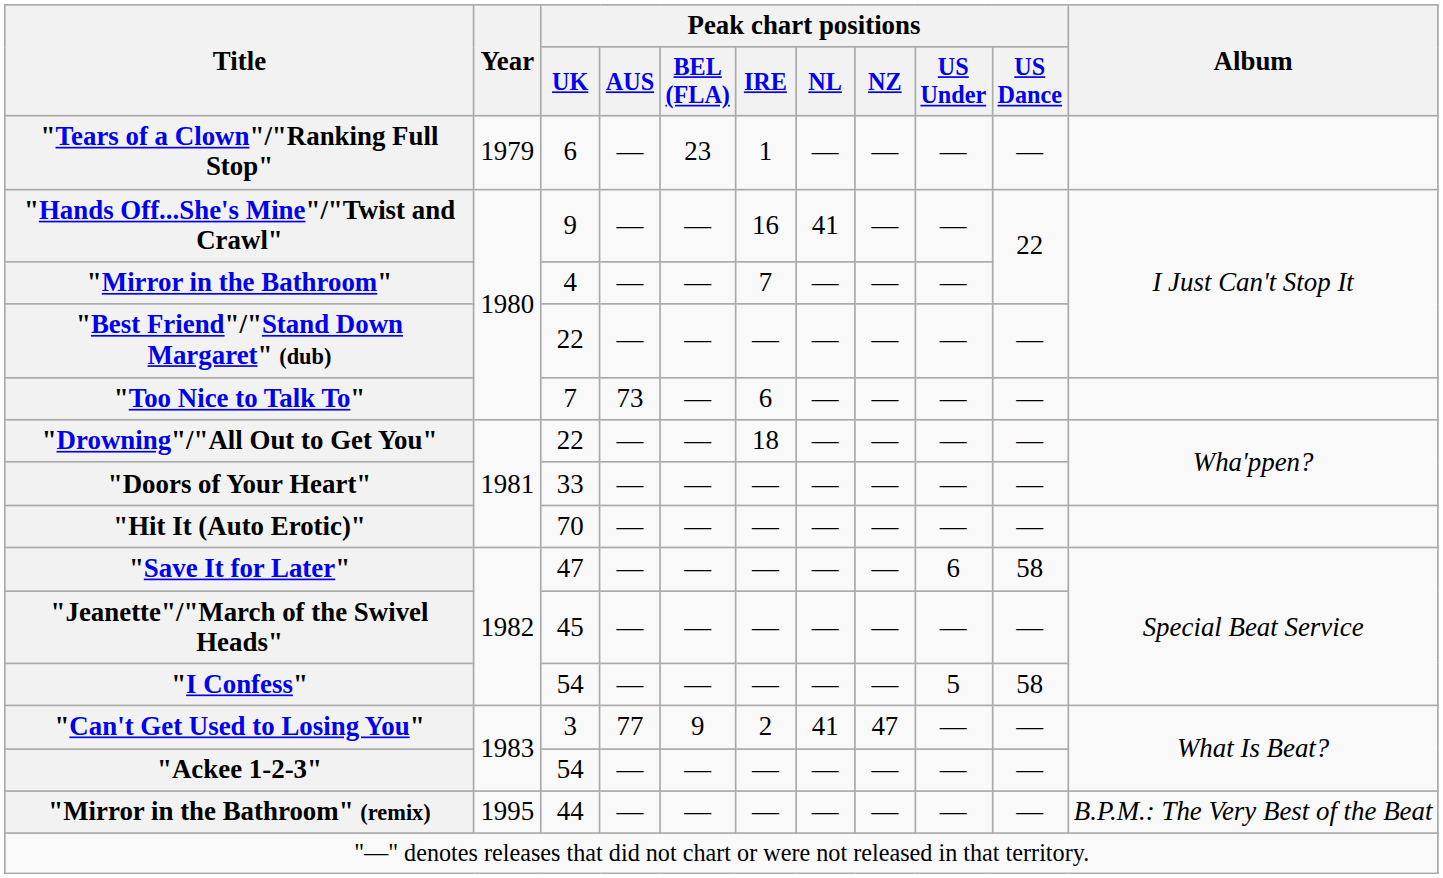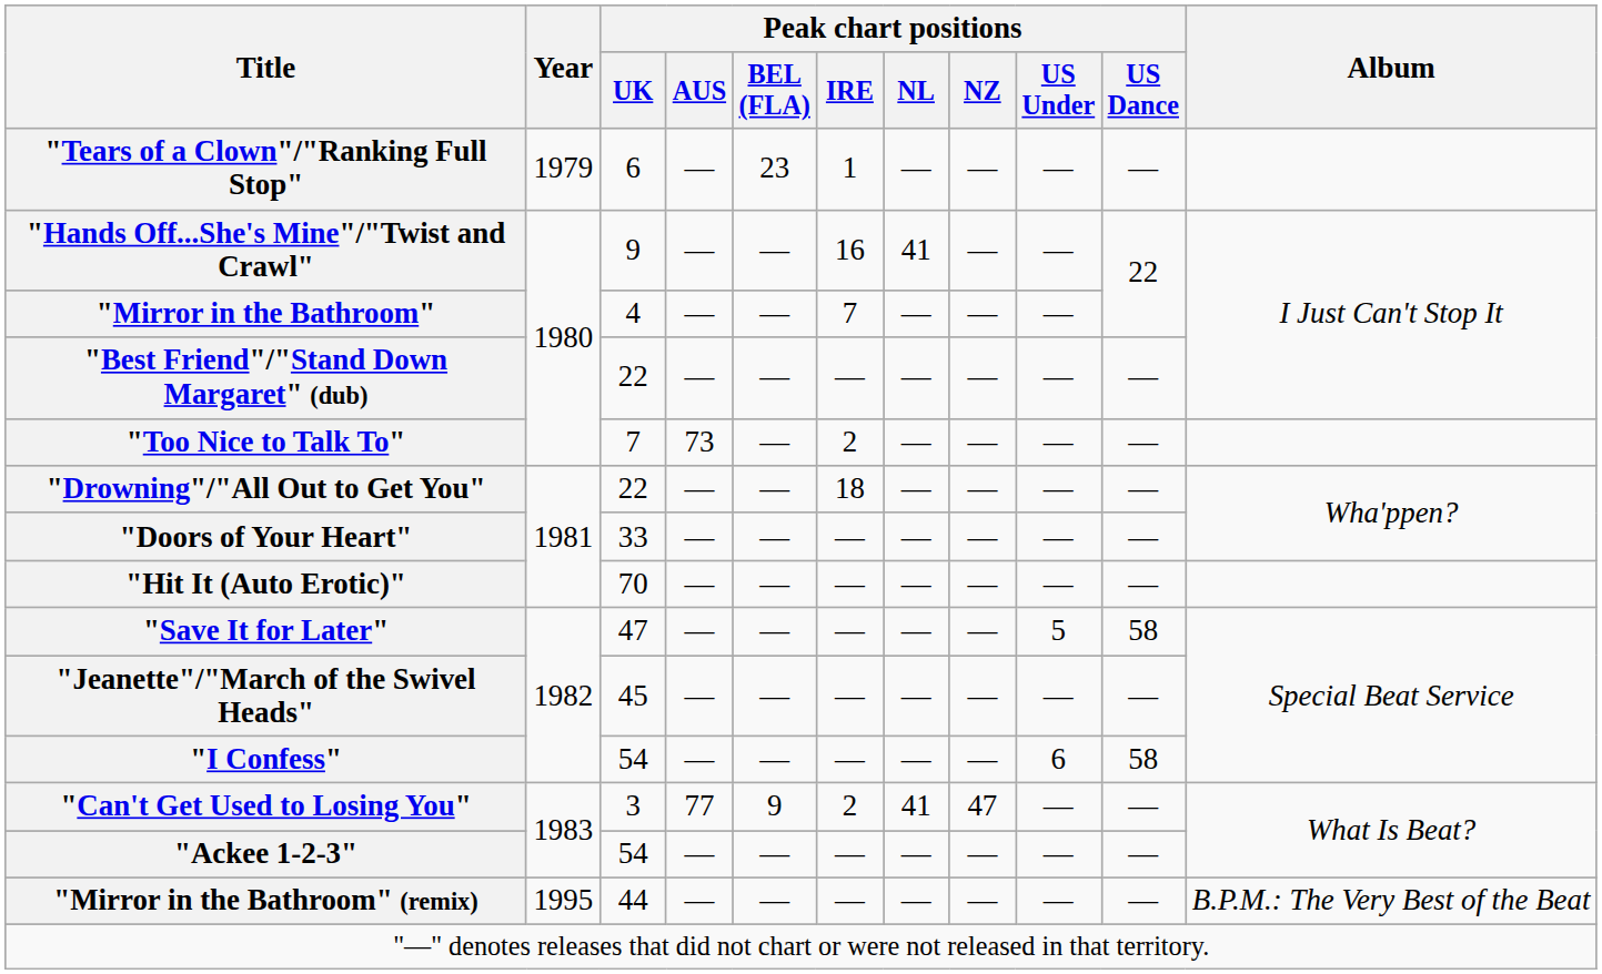 <table class="wikitable plainrowheaders" style="text-align:center;">
 <tr>
 <th rowspan="2" scope="col" style="width:17em;">Title</th>
 <th rowspan="2" scope="col" style="width:2em;">Year</th>
 <th colspan="8">Peak chart positions</th>
 <th rowspan="2">Album</th>
 </tr>
 <tr>
 <th scope="col" style="width:2em;font-size:90%;"><a href='#'>UK</a><br></th>
 <th scope="col" style="width:2em;font-size:90%;"><a href='#'>AUS</a><br></th>
 <th scope="col" style="width:2em;font-size:90%;"><a href='#'>BEL (FLA)</a><br></th>
 <th scope="col" style="width:2em;font-size:90%;"><a href='#'>IRE</a><br></th>
 <th scope="col" style="width:2em;font-size:90%;"><a href='#'>NL</a><br></th>
 <th scope="col" style="width:2em;font-size:90%;"><a href='#'>NZ</a><br></th>
 <th scope="col" style="width:2em;font-size:90%;"><a href='#'>US Under</a><br></th>
 <th scope="col" style="width:2em;font-size:90%;"><a href='#'>US Dance</a><br></th>
 </tr>
 <tr>
 <th scope="row">"<a href='#'>Tears of a Clown</a>"/"Ranking Full Stop"</th>
 <td>1979</td>
 <td>6</td>
 <td>—</td>
 <td>23</td>
 <td>1</td>
 <td>—</td>
 <td>—</td>
 <td>—</td>
 <td>—</td>
 <td></td>
 </tr>
 <tr>
 <th scope="row">"<a href='#'>Hands Off...She's Mine</a>"/"Twist and Crawl"</th>
 <td rowspan="4">1980</td>
 <td>9</td>
 <td>—</td>
 <td>—</td>
 <td>16</td>
 <td>41</td>
 <td>—</td>
 <td>—</td>
 <td rowspan="2">22</td>
 <td rowspan="3"><em>I Just Can't Stop It</em></td>
 </tr>
 <tr>
 <th scope="row">"<a href='#'>Mirror in the Bathroom</a>"</th>
 <td>4</td>
 <td>—</td>
 <td>—</td>
 <td>7</td>
 <td>—</td>
 <td>—</td>
 <td>—</td>
 </tr>
 <tr>
 <th scope="row">"<a href='#'>Best Friend</a>"/"<a href='#'>Stand Down Margaret</a>" <small>(dub)</small></th>
 <td>22</td>
 <td>—</td>
 <td>—</td>
 <td>—</td>
 <td>—</td>
 <td>—</td>
 <td>—</td>
 <td>—</td>
 </tr>
 <tr>
 <th scope="row">"<a href='#'>Too Nice to Talk To</a>"</th>
 <td>7</td>
 <td>73</td>
 <td>—</td>
-<td>6</td>
+<td>2</td>
 <td>—</td>
 <td>—</td>
 <td>—</td>
 <td>—</td>
 <td></td>
 </tr>
 <tr>
 <th scope="row">"<a href='#'>Drowning</a>"/"All Out to Get You"</th>
 <td rowspan="3">1981</td>
 <td>22</td>
 <td>—</td>
 <td>—</td>
 <td>18</td>
 <td>—</td>
 <td>—</td>
 <td>—</td>
 <td>—</td>
 <td rowspan="2"><em>Wha'ppen?</em></td>
 </tr>
 <tr>
 <th scope="row">"Doors of Your Heart"</th>
 <td>33</td>
 <td>—</td>
 <td>—</td>
 <td>—</td>
 <td>—</td>
 <td>—</td>
 <td>—</td>
 <td>—</td>
 </tr>
 <tr>
 <th scope="row">"Hit It (Auto Erotic)"</th>
 <td>70</td>
 <td>—</td>
 <td>—</td>
 <td>—</td>
 <td>—</td>
 <td>—</td>
 <td>—</td>
 <td>—</td>
 <td></td>
 </tr>
 <tr>
 <th scope="row">"<a href='#'>Save It for Later</a>"</th>
 <td rowspan="3">1982</td>
 <td>47</td>
 <td>—</td>
 <td>—</td>
 <td>—</td>
 <td>—</td>
 <td>—</td>
-<td>6</td>
+<td>5</td>
 <td>58</td>
 <td rowspan="3"><em>Special Beat Service</em></td>
 </tr>
 <tr>
 <th scope="row">"Jeanette"/"March of the Swivel Heads"</th>
 <td>45</td>
 <td>—</td>
 <td>—</td>
 <td>—</td>
 <td>—</td>
 <td>—</td>
 <td>—</td>
 <td>—</td>
 </tr>
 <tr>
 <th scope="row">"<a href='#'>I Confess</a>"</th>
 <td>54</td>
 <td>—</td>
 <td>—</td>
 <td>—</td>
 <td>—</td>
 <td>—</td>
-<td>5</td>
+<td>6</td>
 <td>58</td>
 </tr>
 <tr>
 <th scope="row">"<a href='#'>Can't Get Used to Losing You</a>"</th>
 <td rowspan="2">1983</td>
 <td>3</td>
 <td>77</td>
 <td>9</td>
 <td>2</td>
 <td>41</td>
 <td>47</td>
 <td>—</td>
 <td>—</td>
 <td rowspan="2"><em>What Is Beat?</em></td>
 </tr>
 <tr>
 <th scope="row">"Ackee 1-2-3"</th>
 <td>54</td>
 <td>—</td>
 <td>—</td>
 <td>—</td>
 <td>—</td>
 <td>—</td>
 <td>—</td>
 <td>—</td>
 </tr>
 <tr>
 <th scope="row">"Mirror in the Bathroom" <small>(remix)</small></th>
 <td>1995</td>
 <td>44</td>
 <td>—</td>
 <td>—</td>
 <td>—</td>
 <td>—</td>
 <td>—</td>
 <td>—</td>
 <td>—</td>
 <td><em>B.P.M.: The Very Best of the Beat</em></td>
 </tr>
 <tr>
 <td colspan="11" style="font-size:90%">"—" denotes releases that did not chart or were not released in that territory.</td>
 </tr>
 </table>
